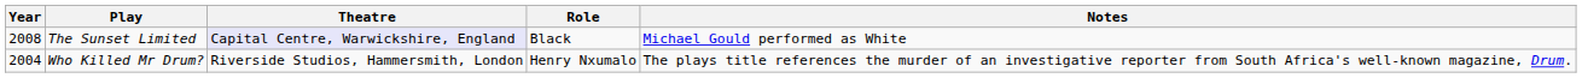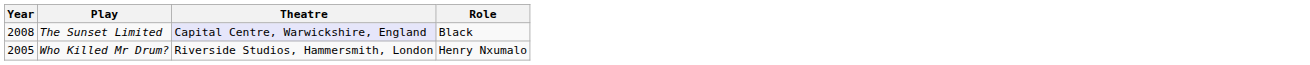 <table class="wikitable sortable ">
 <tr>
 <th>Year</th>
 <th class="unsortable">Play</th>
 <th class="unsortable">Theatre</th>
 <th class="unsortable">Role</th>
-<th class="unsortable">Notes</th>
 </tr>
 <tr>
 <td>2008</td>
 <td><em>The Sunset Limited</em></td>
 <td style="background: lavender;">Capital Centre, Warwickshire, England</td>
 <td>Black</td>
-<td><a href='#'>Michael Gould</a> performed as White</td>
 </tr>
 <tr>
-<td>2004</td>
+<td>2005</td>
 <td><em>Who Killed Mr Drum?</em></td>
 <td>Riverside Studios, Hammersmith, London</td>
 <td>Henry Nxumalo</td>
-<td>The plays title references the murder of an investigative reporter from South Africa's well-known magazine, <a href='#'><em>Drum</em></a>.</td>
 </tr>
 </table>
